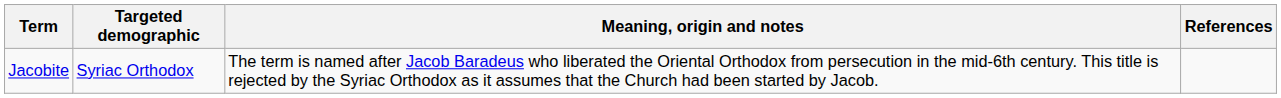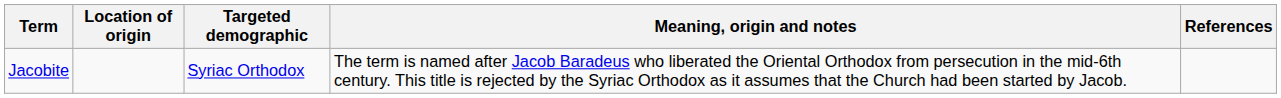 <table class="wikitable">
 <tr>
 <th>Term</th>
+<th>Location of origin</th>
 <th>Targeted demographic</th>
 <th>Meaning, origin and notes</th>
 <th>References</th>
 </tr>
 <tr>
 <td><a href='#'>Jacobite</a></td>
+<td></td>
 <td><a href='#'>Syriac Orthodox</a></td>
 <td>The term is named after <a href='#'>Jacob Baradeus</a> who liberated the Oriental Orthodox from persecution in the mid-6th century. This title is rejected by the Syriac Orthodox as it assumes that the Church had been started by Jacob.</td>
 <td></td>
 </tr>
 </table>
